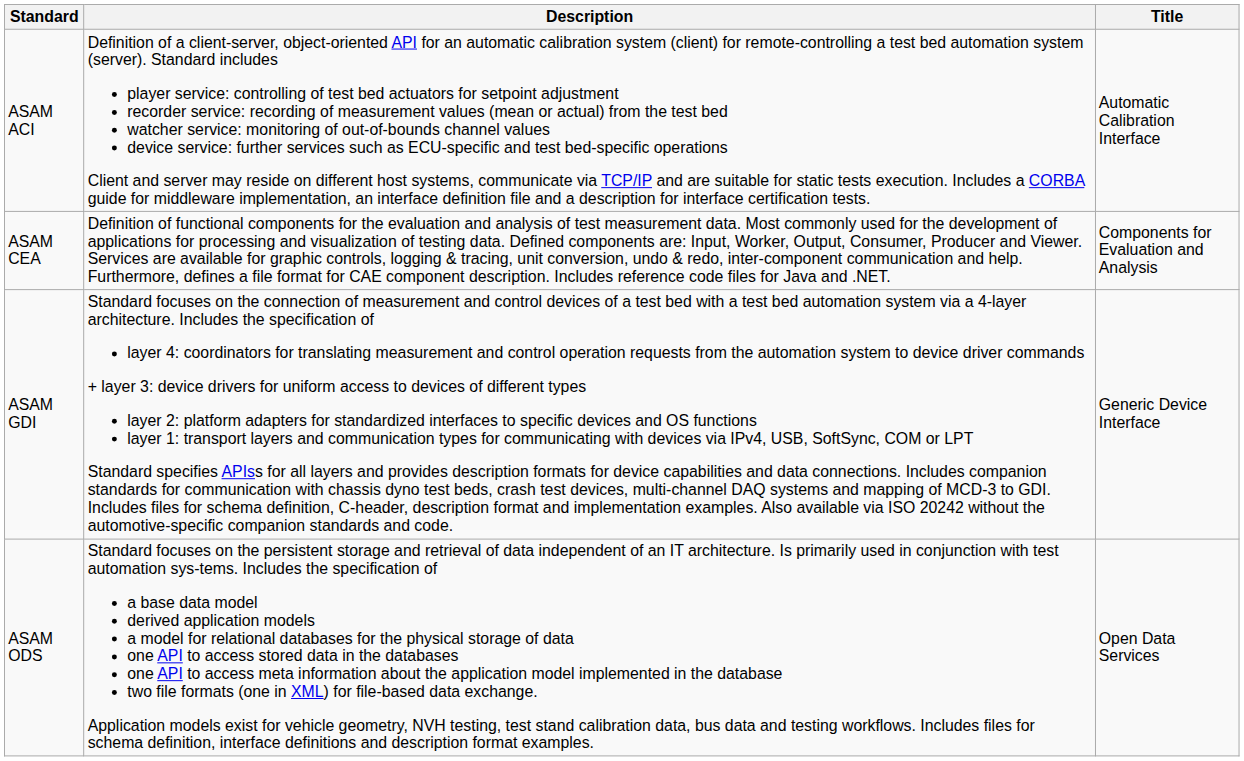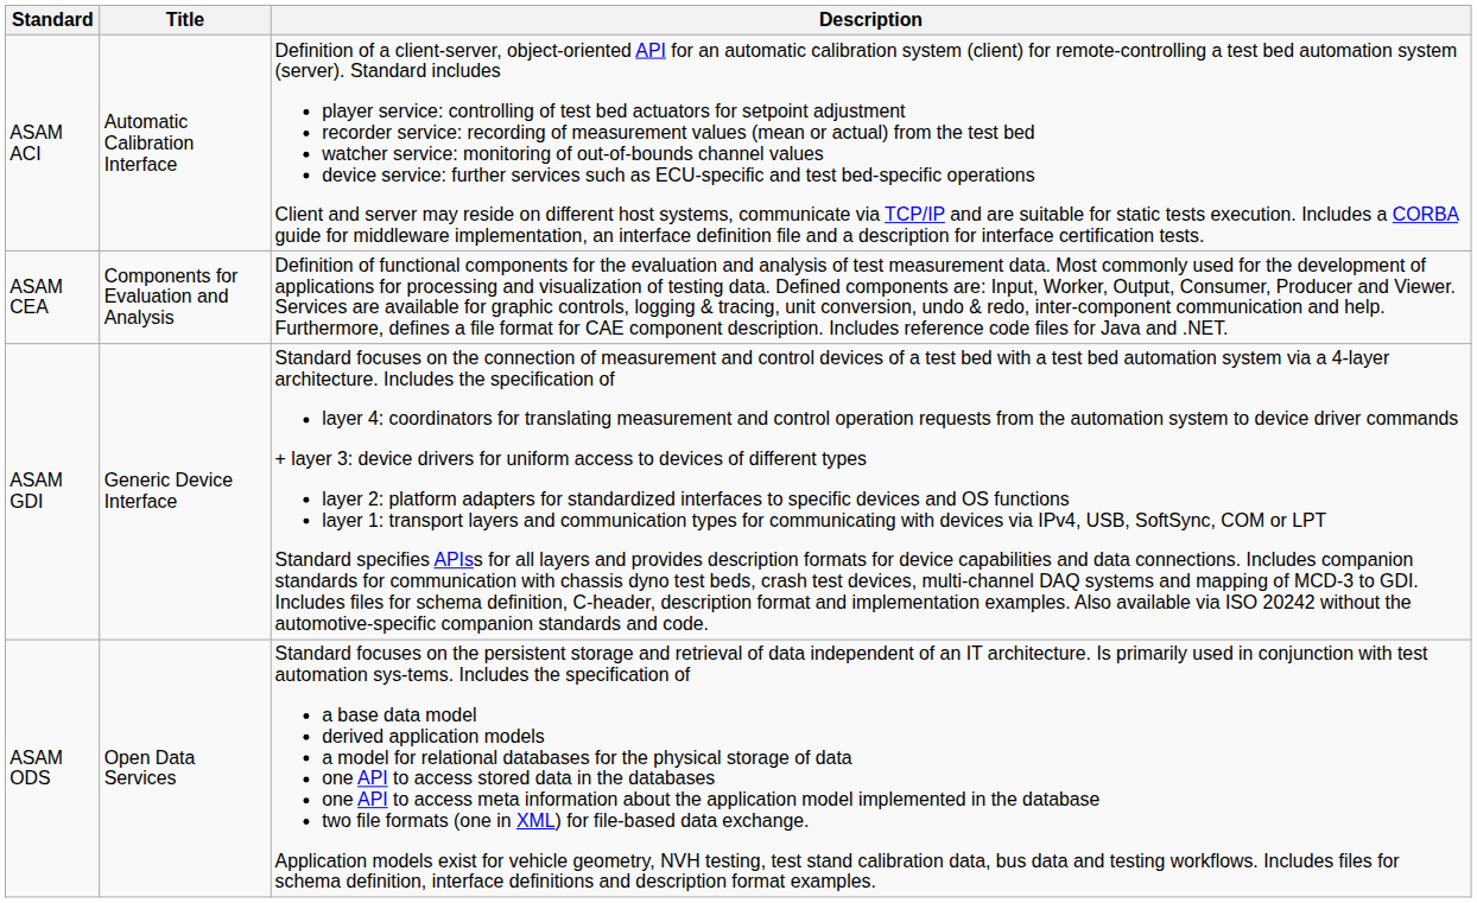 <table class="wikitable">
 <tr>
 <th>Standard</th>
+<th>Title</th>
 <th>Description</th>
-<th>Title</th>
 </tr>
 <tr>
 <td>ASAM ACI</td>
+<td>Automatic Calibration Interface</td>
 <td>Definition of a client-server, object-oriented <a href='#'>API</a> for an automatic calibration system (client) for remote-controlling a test bed automation system (server). Standard includes<br><ul><li>player service: controlling of test bed actuators for setpoint adjustment</li><li>recorder service: recording of measurement values (mean or actual) from the test bed</li><li>watcher service: monitoring of out-of-bounds channel values</li><li>device service: further services such as ECU-specific and test bed-specific operations</li></ul>Client and server may reside on different host systems, communicate via <a href='#'>TCP/IP</a> and are suitable for static tests execution. Includes a <a href='#'>CORBA</a> guide for middleware implementation, an interface definition file and a description for interface certification tests.</td>
-<td>Automatic Calibration Interface</td>
 </tr>
 <tr>
 <td>ASAM CEA</td>
+<td>Components for Evaluation and Analysis</td>
 <td>Definition of functional components for the evaluation and analysis of test measurement data. Most commonly used for the development of applications for processing and visualization of testing data. Defined components are: Input, Worker, Output, Consumer, Producer and Viewer. Services are available for graphic controls, logging & tracing, unit conversion, undo & redo, inter-component communication and help. Furthermore, defines a file format for CAE component description. Includes reference code files for Java and .NET.</td>
-<td>Components for Evaluation and Analysis</td>
 </tr>
 <tr>
 <td>ASAM GDI</td>
+<td>Generic Device Interface</td>
 <td>Standard focuses on the connection of measurement and control devices of a test bed with a test bed automation system via a 4-layer architecture. Includes the specification of<br><ul><li>layer 4: coordinators for translating measurement and control operation requests from the automation system to device driver commands</li></ul>+ layer 3: device drivers for uniform access to devices of different types<ul><li>layer 2: platform adapters for standardized interfaces to specific devices and OS functions</li><li>layer 1: transport layers and communication types for communicating with devices via IPv4, USB, SoftSync, COM or LPT</li></ul>Standard specifies <a href='#'>APIs</a>s for all layers and provides description formats for device capabilities and data connections. Includes companion standards for communication with chassis dyno test beds, crash test devices, multi-channel DAQ systems and mapping of MCD-3 to GDI. Includes files for schema definition, C-header, description format and implementation examples. Also available via ISO 20242 without the automotive-specific companion standards and code.</td>
-<td>Generic Device Interface</td>
 </tr>
 <tr>
 <td>ASAM ODS</td>
+<td>Open Data Services</td>
 <td>Standard focuses on the persistent storage and retrieval of data independent of an IT architecture. Is primarily used in conjunction with test automation sys-tems. Includes the specification of<br><ul><li>a base data model</li><li>derived application models</li><li>a model for relational databases for the physical storage of data</li><li>one <a href='#'>API</a> to access stored data in the databases</li><li>one <a href='#'>API</a> to access meta information about the application model implemented in the database</li><li>two file formats (one in <a href='#'>XML</a>) for file-based data exchange.</li></ul>Application models exist for vehicle geometry, NVH testing, test stand calibration data, bus data and testing workflows. Includes files for schema definition, interface definitions and description format examples.</td>
-<td>Open Data Services</td>
 </tr>
 </table>
